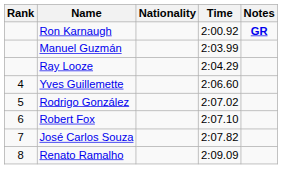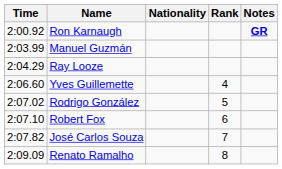 <table class="wikitable sortable" style="text-align:center">
 <tr>
-<th>Rank</th>
+<th>Time</th>
 <th>Name</th>
 <th>Nationality</th>
-<th>Time</th>
+<th>Rank</th>
 <th>Notes</th>
 </tr>
 <tr>
-<td></td>
+<td>2:00.92</td>
 <td align=left><a href='#'>Ron Karnaugh</a></td>
 <td align=left></td>
-<td>2:00.92</td>
+<td></td>
 <td><strong><a href='#'>GR</a></strong></td>
 </tr>
 <tr>
-<td></td>
+<td>2:03.99</td>
 <td align=left><a href='#'>Manuel Guzmán</a></td>
 <td align=left></td>
-<td>2:03.99</td>
+<td></td>
 <td></td>
 </tr>
 <tr>
-<td></td>
+<td>2:04.29</td>
 <td align=left><a href='#'>Ray Looze</a></td>
 <td align=left></td>
-<td>2:04.29</td>
+<td></td>
 <td></td>
 </tr>
 <tr>
-<td>4</td>
+<td>2:06.60</td>
 <td align=left><a href='#'>Yves Guillemette</a></td>
 <td align=left></td>
-<td>2:06.60</td>
+<td>4</td>
 <td></td>
 </tr>
 <tr>
-<td>5</td>
+<td>2:07.02</td>
 <td align=left><a href='#'>Rodrigo González</a></td>
 <td align=left></td>
-<td>2:07.02</td>
+<td>5</td>
 <td></td>
 </tr>
 <tr>
-<td>6</td>
+<td>2:07.10</td>
 <td align=left><a href='#'>Robert Fox</a></td>
 <td align=left></td>
-<td>2:07.10</td>
+<td>6</td>
 <td></td>
 </tr>
 <tr>
-<td>7</td>
+<td>2:07.82</td>
 <td align=left><a href='#'>José Carlos Souza</a></td>
 <td align=left></td>
-<td>2:07.82</td>
+<td>7</td>
 <td></td>
 </tr>
 <tr>
-<td>8</td>
+<td>2:09.09</td>
 <td align=left><a href='#'>Renato Ramalho</a></td>
 <td align=left></td>
-<td>2:09.09</td>
+<td>8</td>
 <td></td>
 </tr>
 </table>
